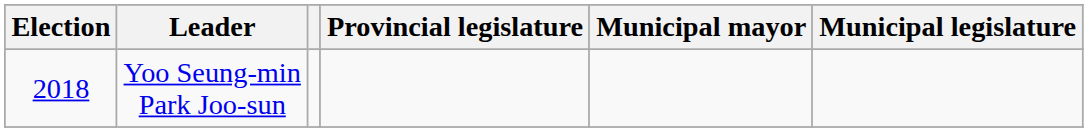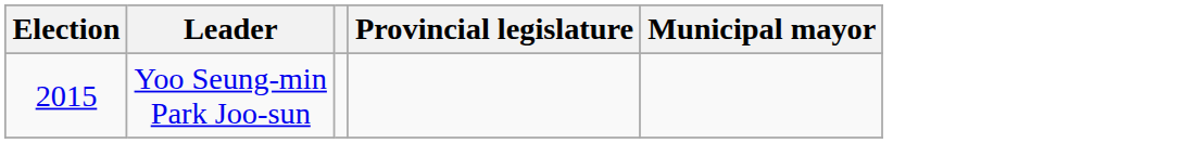 <table class="wikitable" style="text-align:center">
 <tr>
 <th>Election</th>
 <th>Leader</th>
 <th></th>
 <th>Provincial legislature</th>
 <th>Municipal mayor</th>
-<th>Municipal legislature</th>
 </tr>
 <tr>
-<td><a href='#'>2018</a></td>
+<td><a href='#'>2015</a></td>
 <td><a href='#'>Yoo Seung-min</a><br><a href='#'>Park Joo-sun</a></td>
-<td></td>
 <td></td>
 <td></td>
 <td></td>
 </tr>
 </table>
